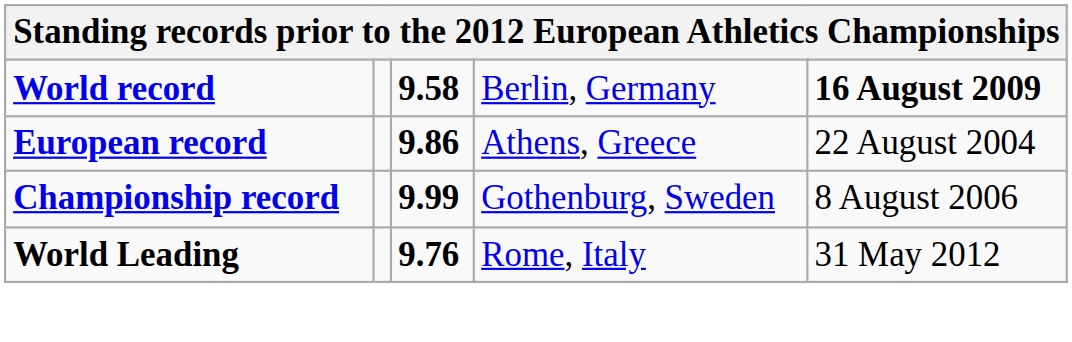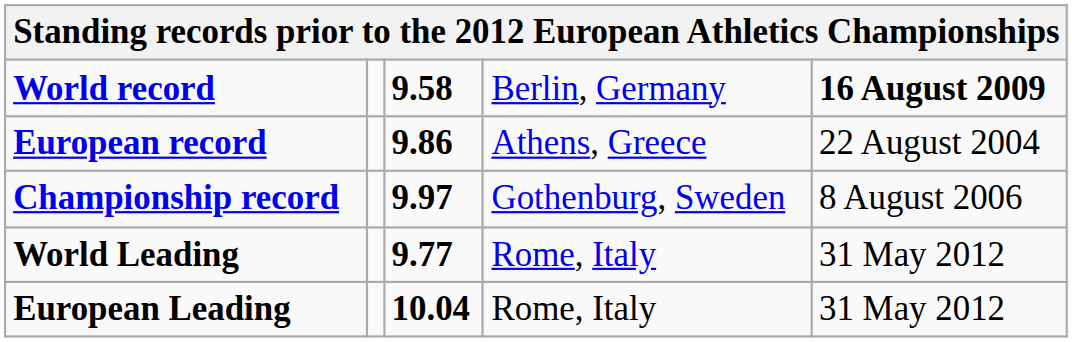 <table class="wikitable">
 <tr>
 <th colspan="5">Standing records prior to the 2012 European Athletics Championships</th>
 </tr>
 <tr>
 <td><strong><a href='#'>World record</a></strong></td>
 <td></td>
 <td><strong>9.58</strong></td>
 <td><a href='#'>Berlin</a>, <a href='#'>Germany</a></td>
 <td><strong>16 August 2009</strong></td>
 </tr>
 <tr>
 <td><strong><a href='#'>European record</a></strong></td>
 <td></td>
 <td><strong>9.86</strong></td>
 <td><a href='#'>Athens</a>, <a href='#'>Greece</a></td>
 <td>22 August 2004</td>
 </tr>
 <tr>
 <td><strong><a href='#'>Championship record</a></strong></td>
 <td></td>
-<td><strong>9.99</strong></td>
+<td><strong>9.97</strong></td>
 <td><a href='#'>Gothenburg</a>, <a href='#'>Sweden</a></td>
 <td>8 August 2006</td>
 </tr>
 <tr>
 <td><strong>World Leading</strong></td>
 <td></td>
-<td><strong>9.76</strong></td>
+<td><strong>9.77</strong></td>
 <td><a href='#'>Rome</a>, <a href='#'>Italy</a></td>
 <td>31 May 2012</td>
 </tr>
+<tr>
+<td><strong>European Leading</strong></td>
+<td></td>
+<td><strong>10.04</strong></td>
+<td>Rome, Italy</td>
+<td>31 May 2012</td>
+</tr>
 </table>
